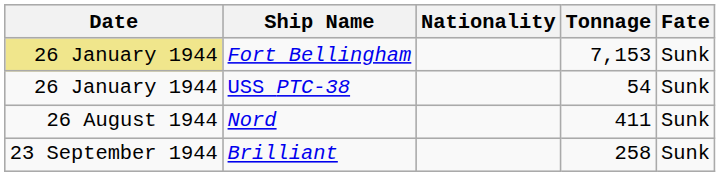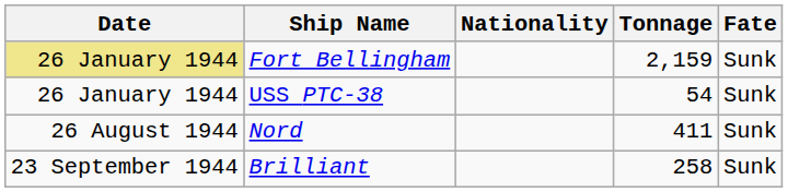 <table class="wikitable sortable">
 <tr>
 <th>Date</th>
 <th>Ship Name</th>
 <th>Nationality</th>
 <th>Tonnage</th>
 <th>Fate</th>
 </tr>
 <tr>
 <td align="right" style="background: khaki;">26 January 1944</td>
 <td align="left"><a href='#'><em>Fort Bellingham</em></a></td>
 <td align="left"></td>
-<td align="right">7,153</td>
+<td align="right">2,159</td>
 <td align="left">Sunk</td>
 </tr>
 <tr>
 <td align="right">26 January 1944</td>
 <td align="left"><a href='#'>USS <em>PTC-38</em></a></td>
 <td align="left"></td>
 <td align="right">54</td>
 <td align="left">Sunk</td>
 </tr>
 <tr>
 <td align="right">26 August 1944</td>
 <td align="left"><a href='#'><em>Nord</em></a></td>
 <td align="left"></td>
 <td align="right">411</td>
 <td align="left">Sunk</td>
 </tr>
 <tr>
 <td align="right">23 September 1944</td>
 <td align="left"><a href='#'><em>Brilliant</em></a></td>
 <td align="left"></td>
 <td align="right">258</td>
 <td align="left">Sunk</td>
 </tr>
 </table>
